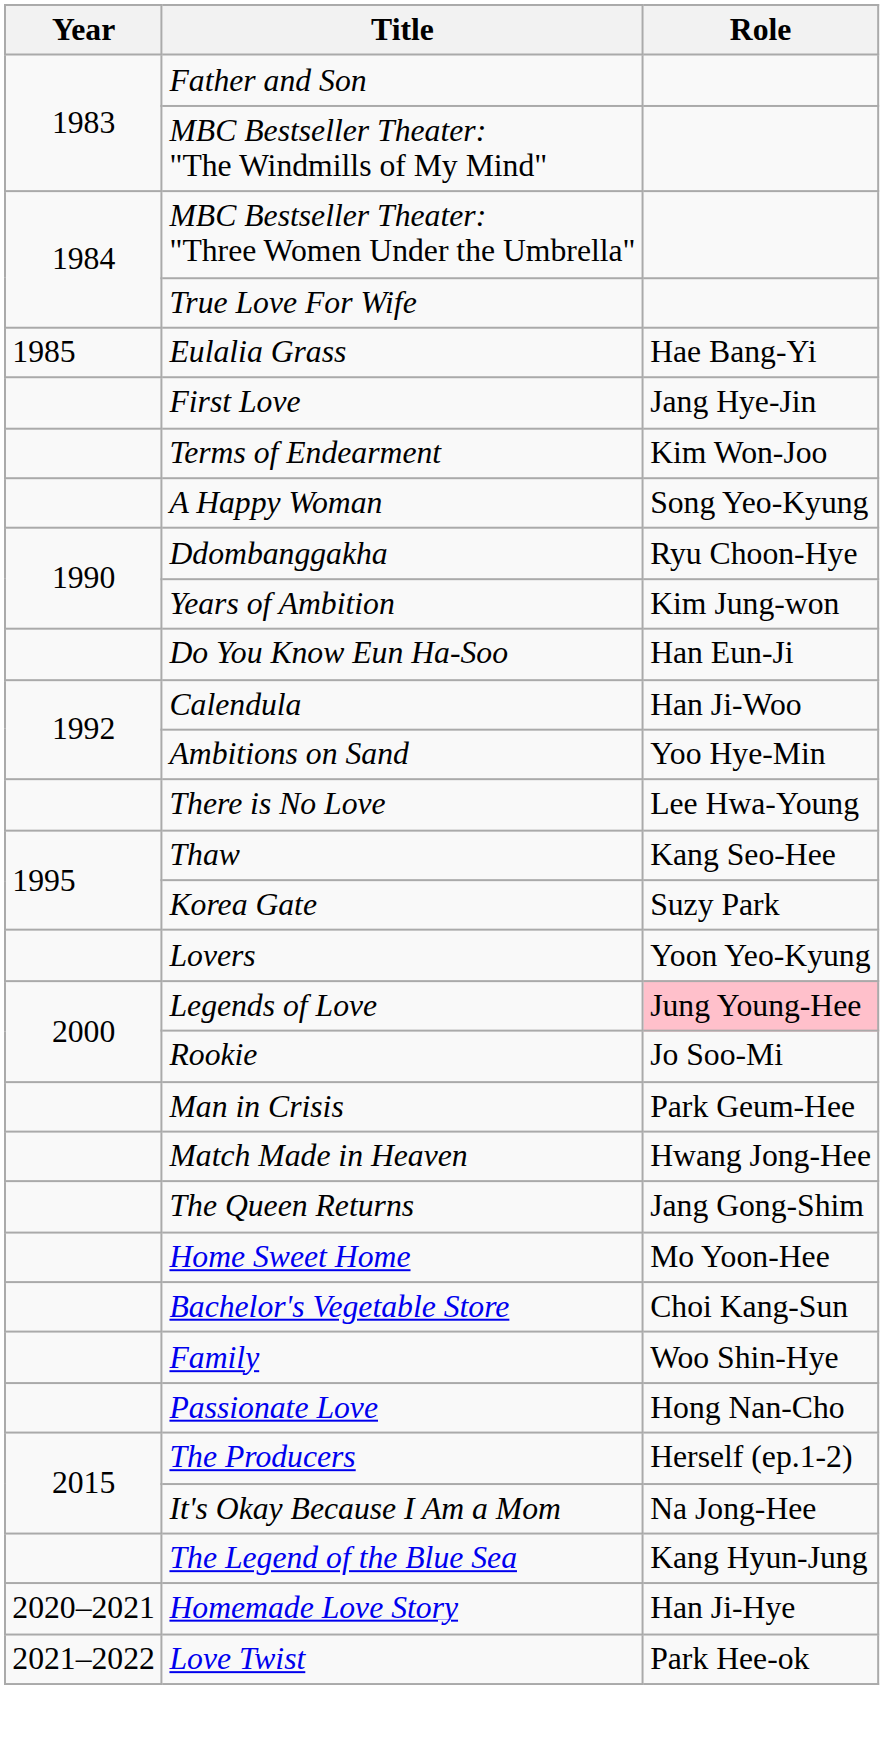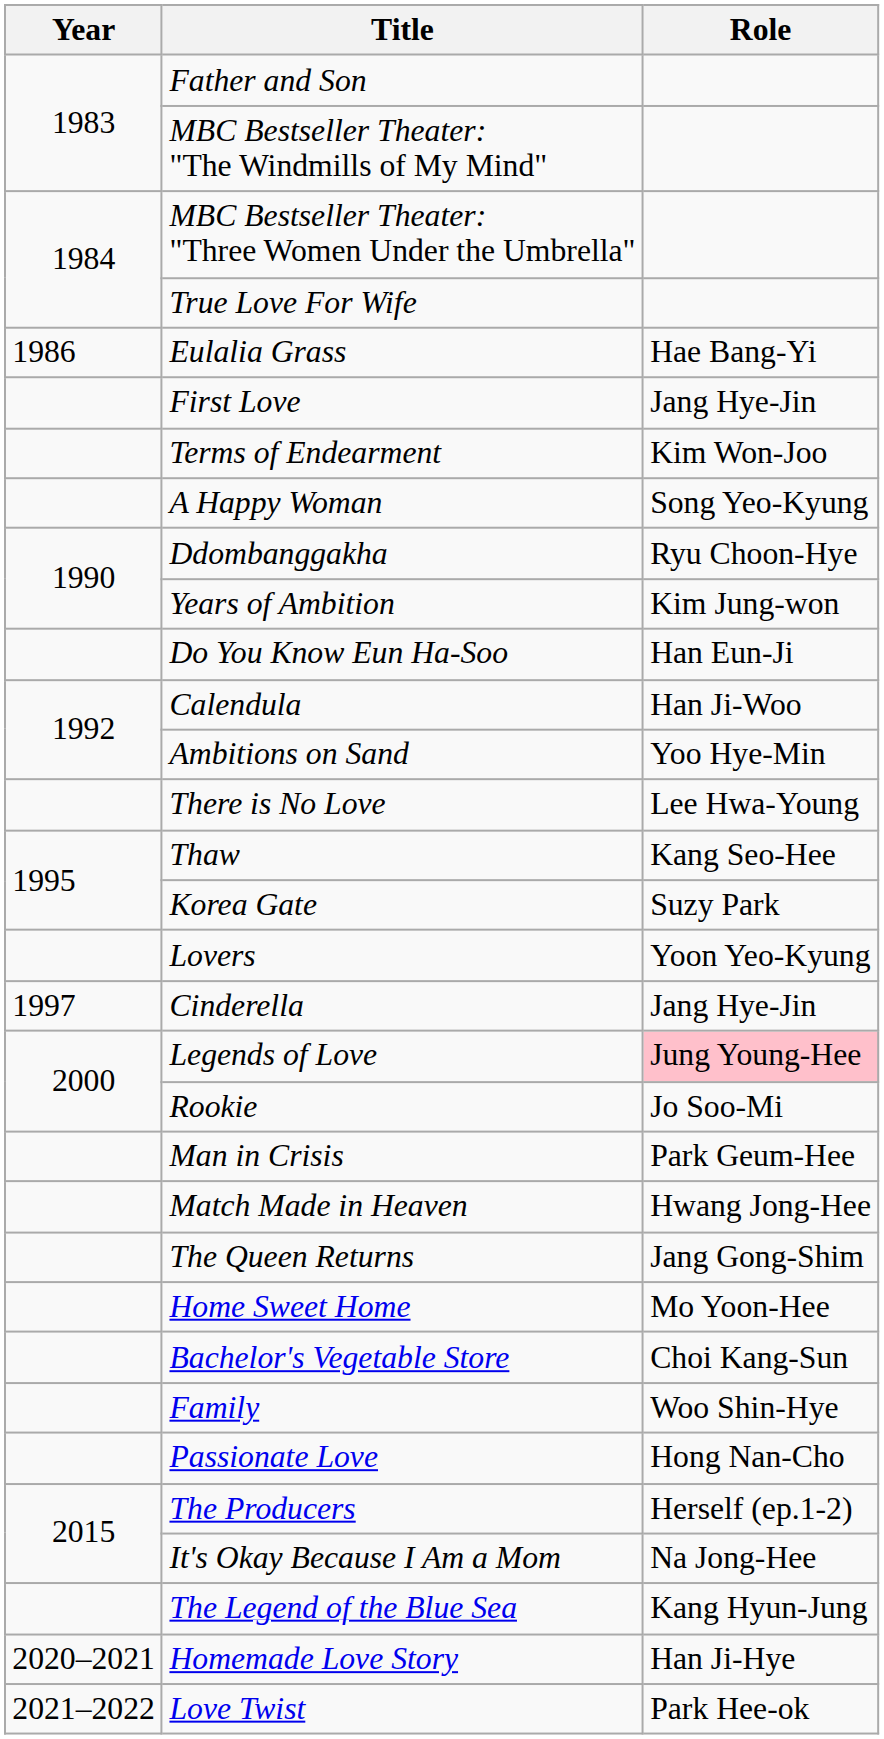 <table class="wikitable">
 <tr>
 <th>Year</th>
 <th>Title</th>
 <th>Role</th>
 </tr>
 <tr>
 <td rowspan=2 style="text-align:center;">1983</td>
 <td><em>Father and Son</em></td>
 <td></td>
 </tr>
 <tr>
 <td><em>MBC Bestseller Theater:</em><br>"The Windmills of My Mind" </td>
 <td></td>
 </tr>
 <tr>
 <td rowspan=2 style="text-align:center;">1984</td>
 <td><em>MBC Bestseller Theater:</em><br>"Three Women Under the Umbrella" </td>
 <td></td>
 </tr>
 <tr>
 <td><em>True Love For Wife</em></td>
 <td></td>
 </tr>
 <tr>
-<td>1985</td>
+<td>1986</td>
 <td><em>Eulalia Grass</em></td>
 <td>Hae Bang-Yi</td>
 </tr>
 <tr>
 <td></td>
 <td><em>First Love</em></td>
 <td>Jang Hye-Jin</td>
 </tr>
 <tr>
 <td></td>
 <td><em>Terms of Endearment</em></td>
 <td>Kim Won-Joo</td>
 </tr>
 <tr>
 <td></td>
 <td><em>A Happy Woman</em></td>
 <td>Song Yeo-Kyung</td>
 </tr>
 <tr>
 <td rowspan=2 style="text-align:center;">1990</td>
 <td><em>Ddombanggakha</em></td>
 <td>Ryu Choon-Hye</td>
 </tr>
 <tr>
 <td><em>Years of Ambition</em></td>
 <td>Kim Jung-won</td>
 </tr>
 <tr>
 <td></td>
 <td><em>Do You Know Eun Ha-Soo</em></td>
 <td>Han Eun-Ji</td>
 </tr>
 <tr>
 <td rowspan=2 style="text-align:center;">1992</td>
 <td><em>Calendula</em></td>
 <td>Han Ji-Woo</td>
 </tr>
 <tr>
 <td><em>Ambitions on Sand</em></td>
 <td>Yoo Hye-Min</td>
 </tr>
 <tr>
 <td></td>
 <td><em>There is No Love</em></td>
 <td>Lee Hwa-Young</td>
 </tr>
 <tr>
 <td rowspan=2>1995</td>
 <td><em>Thaw</em></td>
 <td>Kang Seo-Hee</td>
 </tr>
 <tr>
 <td><em>Korea Gate</em></td>
 <td>Suzy Park</td>
 </tr>
 <tr>
 <td></td>
 <td><em>Lovers</em></td>
 <td>Yoon Yeo-Kyung</td>
+</tr>
+<tr>
+<td>1997</td>
+<td><em>Cinderella</em></td>
+<td>Jang Hye-Jin</td>
 </tr>
 <tr>
 <td rowspan=2 style="text-align:center;">2000</td>
 <td><em>Legends of Love</em></td>
 <td style="background: pink;">Jung Young-Hee</td>
 </tr>
 <tr>
 <td><em>Rookie</em></td>
 <td>Jo Soo-Mi</td>
 </tr>
 <tr>
 <td></td>
 <td><em>Man in Crisis</em></td>
 <td>Park Geum-Hee</td>
 </tr>
 <tr>
 <td></td>
 <td><em>Match Made in Heaven</em></td>
 <td>Hwang Jong-Hee</td>
 </tr>
 <tr>
 <td></td>
 <td><em>The Queen Returns</em></td>
 <td>Jang Gong-Shim</td>
 </tr>
 <tr>
 <td></td>
 <td><em><a href='#'>Home Sweet Home</a></em></td>
 <td>Mo Yoon-Hee</td>
 </tr>
 <tr>
 <td></td>
 <td><em><a href='#'>Bachelor's Vegetable Store</a></em></td>
 <td>Choi Kang-Sun</td>
 </tr>
 <tr>
 <td></td>
 <td><em><a href='#'>Family</a></em></td>
 <td>Woo Shin-Hye</td>
 </tr>
 <tr>
 <td></td>
 <td><em><a href='#'>Passionate Love</a></em></td>
 <td>Hong Nan-Cho</td>
 </tr>
 <tr>
 <td rowspan=2 style="text-align:center;">2015</td>
 <td><em><a href='#'>The Producers</a></em></td>
 <td>Herself (ep.1-2)</td>
 </tr>
 <tr>
 <td><em>It's Okay Because I Am a Mom</em></td>
 <td>Na Jong-Hee</td>
 </tr>
 <tr>
 <td></td>
 <td><em><a href='#'>The Legend of the Blue Sea</a></em></td>
 <td>Kang Hyun-Jung</td>
 </tr>
 <tr>
 <td>2020–2021</td>
 <td><em><a href='#'>Homemade Love Story</a></em></td>
 <td>Han Ji-Hye</td>
 </tr>
 <tr>
 <td>2021–2022</td>
 <td><em><a href='#'>Love Twist</a></em></td>
 <td>Park Hee-ok</td>
 </tr>
 </table>
